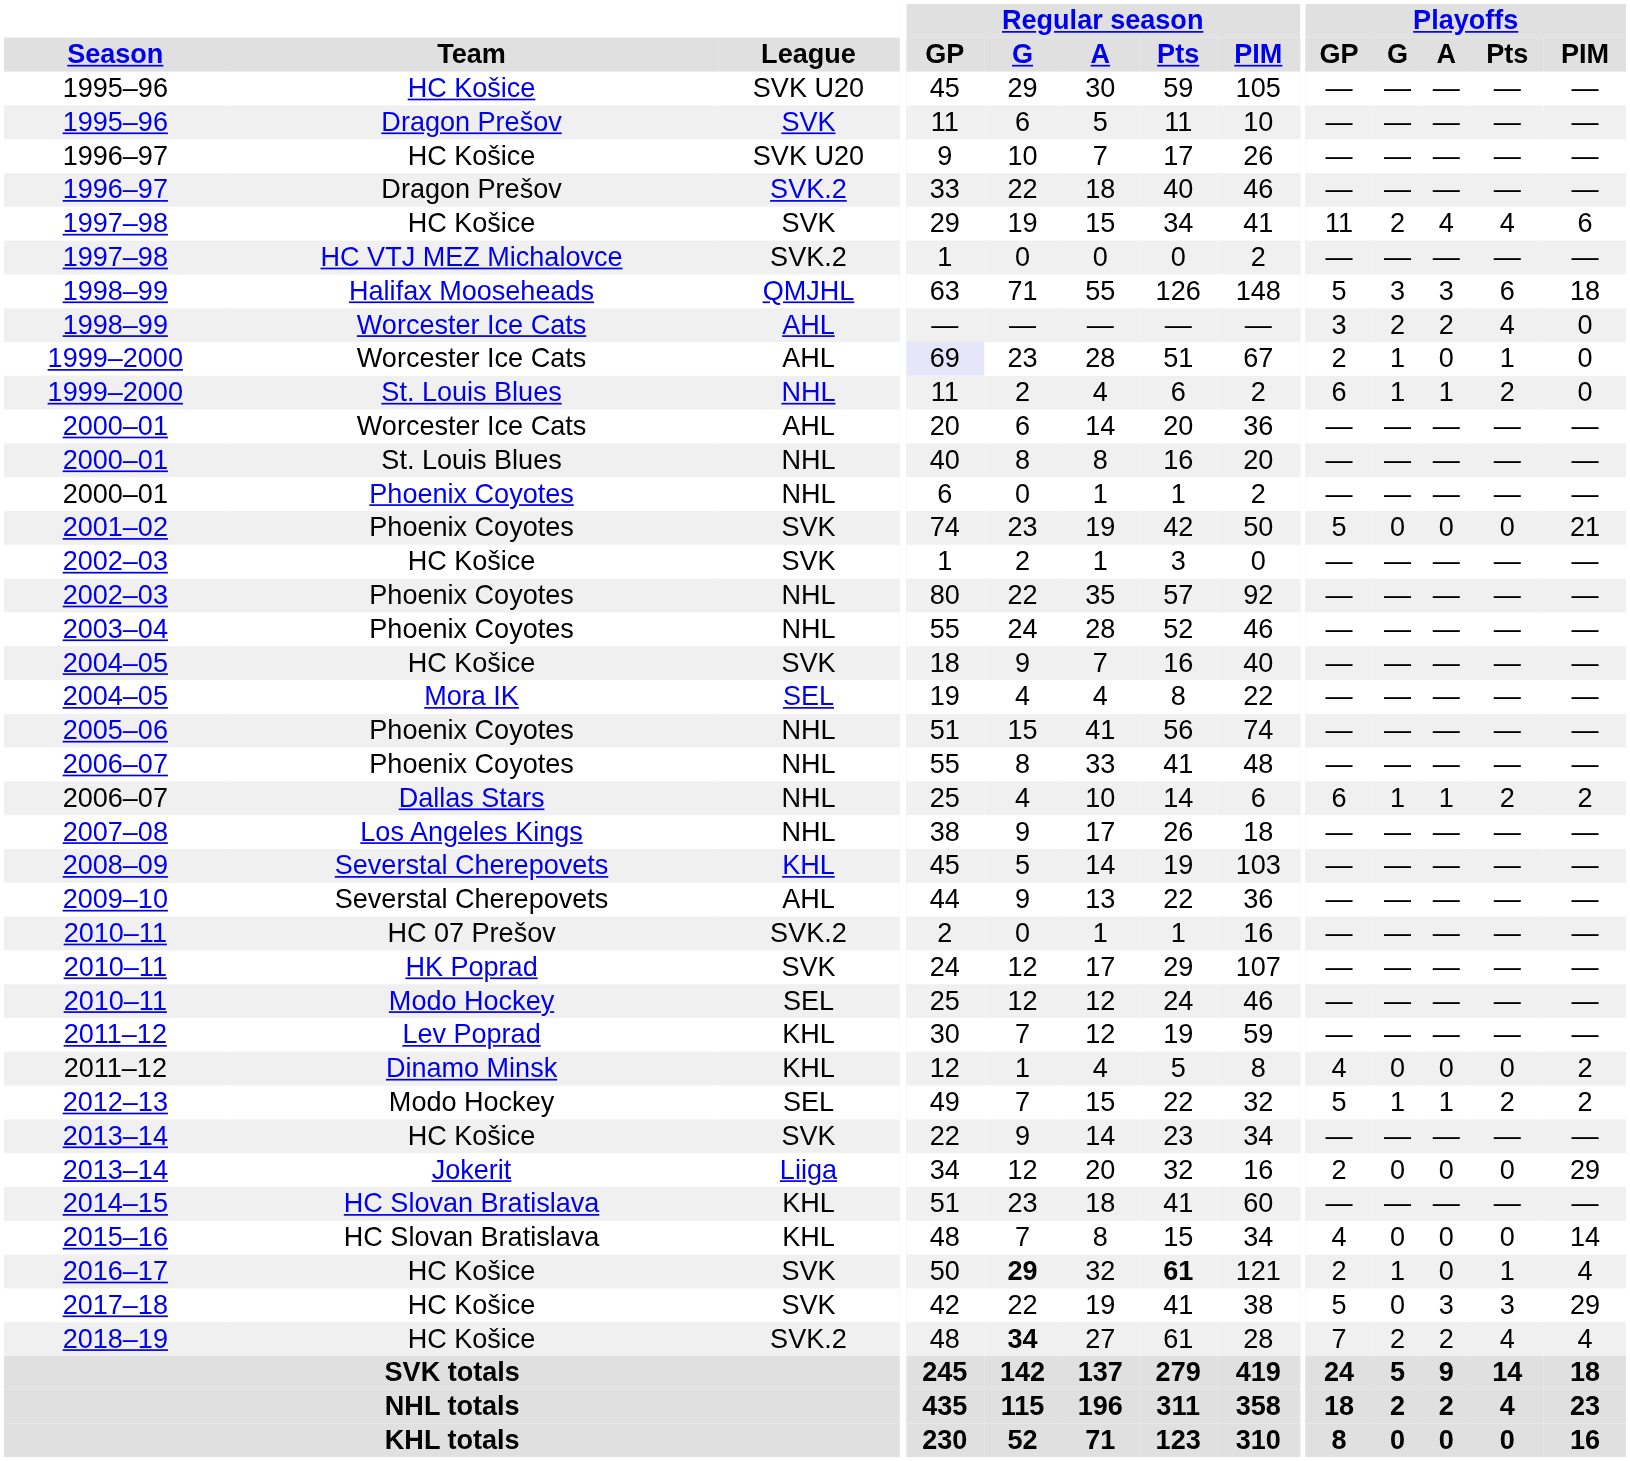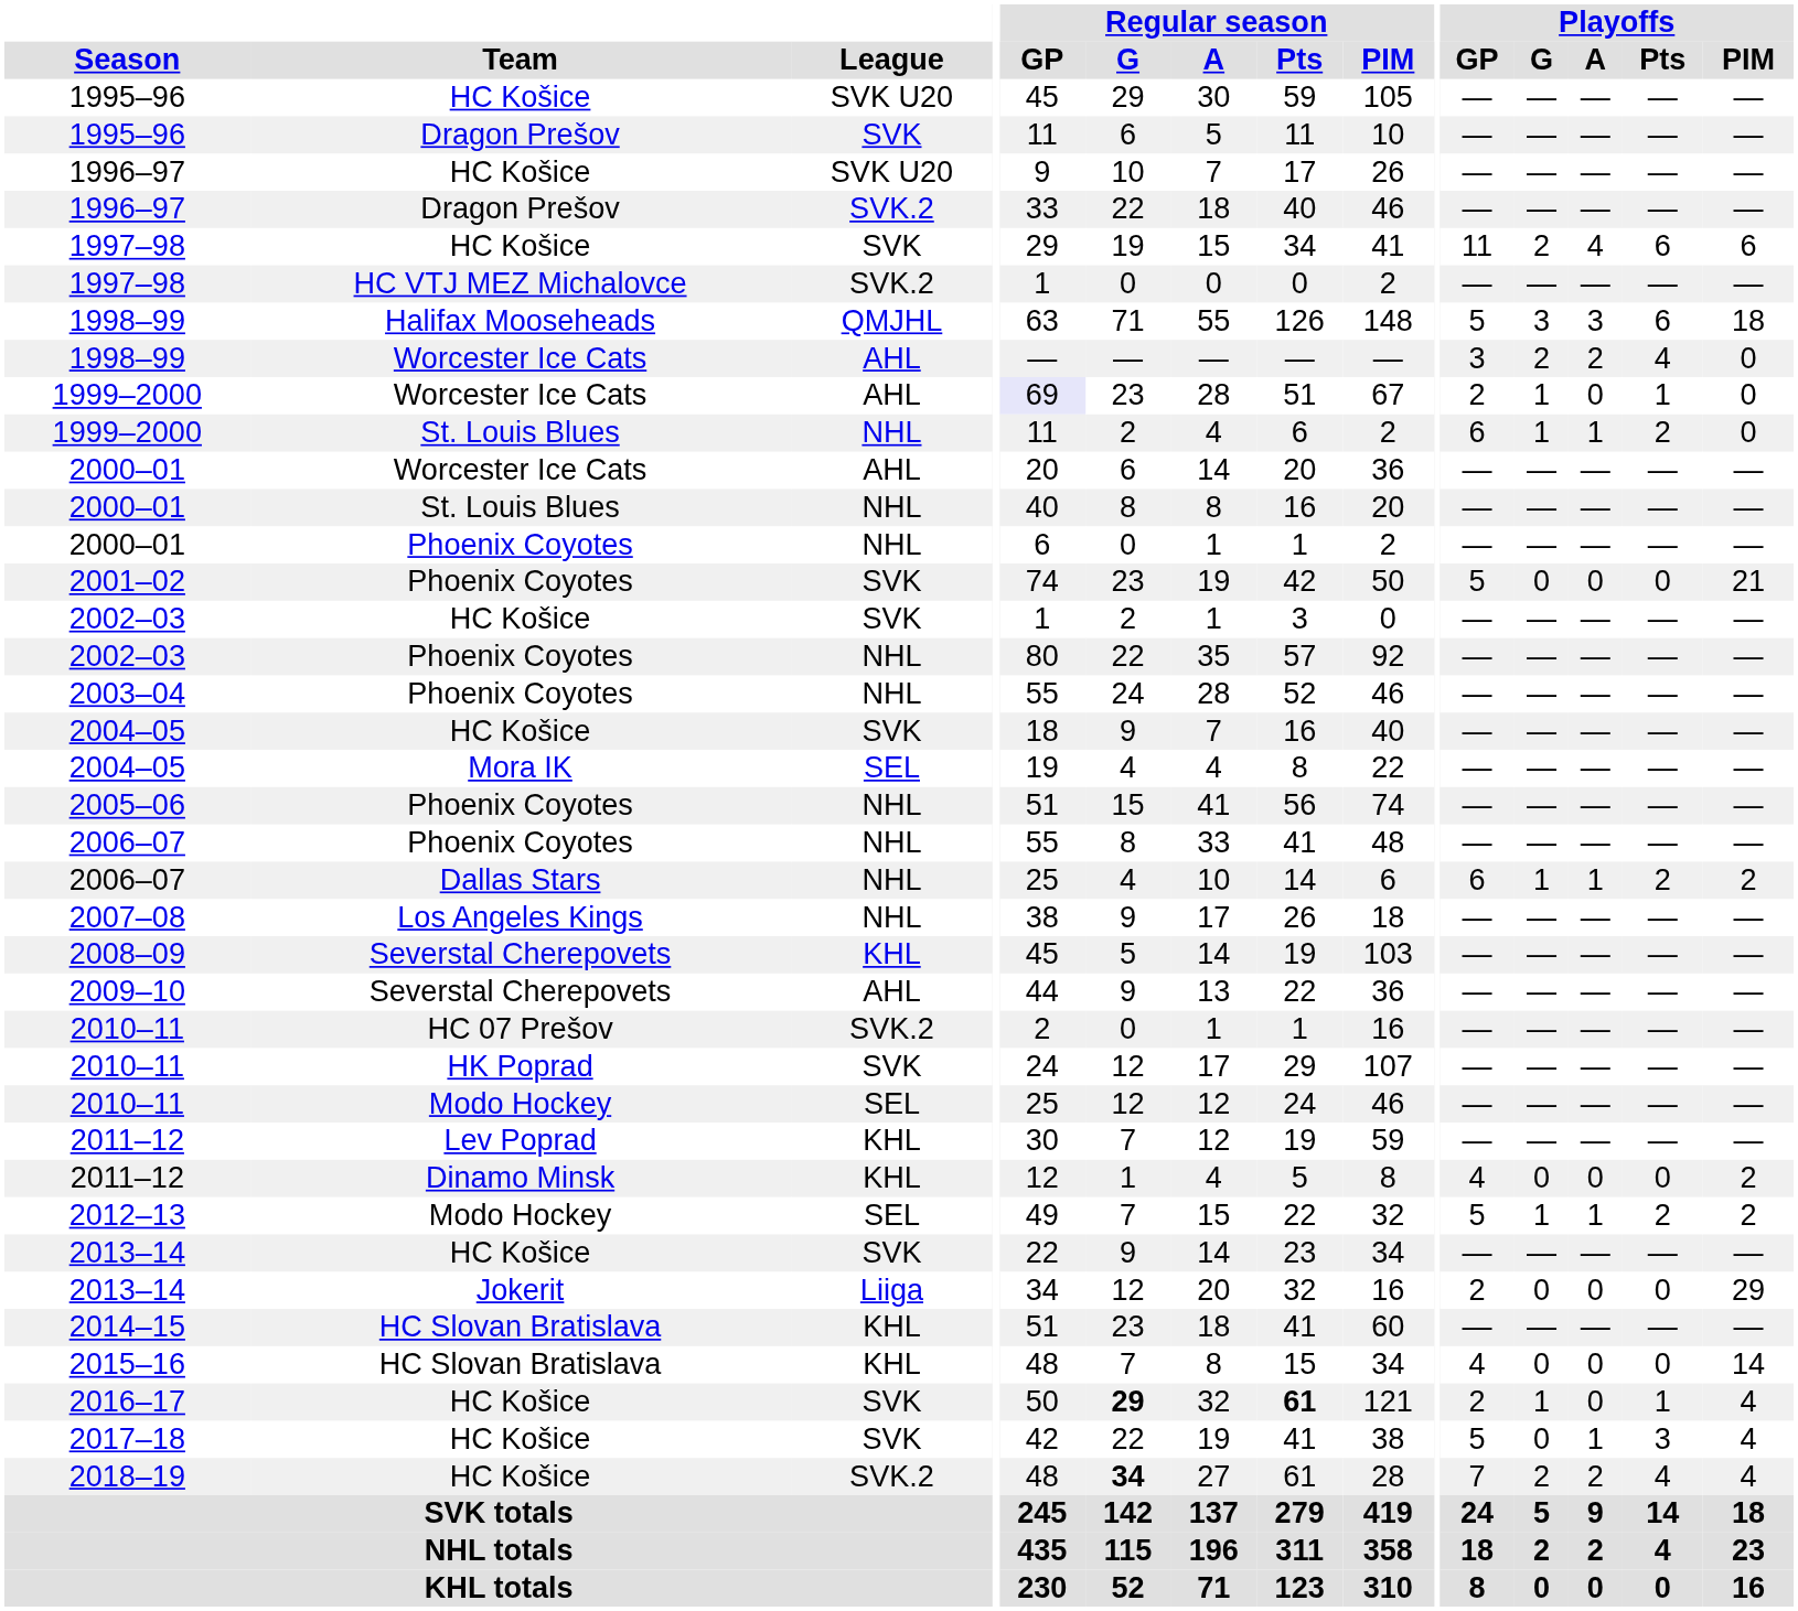 <table border="0" cellpadding="1" cellspacing="0" style="text-align:center; width:60em">
 <tr bgcolor="#e0e0e0">
 <th colspan="3" bgcolor="#ffffff"></th>
 <th rowspan="99" bgcolor="#ffffff"></th>
 <th colspan="5"><a href='#'>Regular season</a></th>
 <th rowspan="99" bgcolor="#ffffff"></th>
 <th colspan="5"><a href='#'>Playoffs</a></th>
 </tr>
 <tr bgcolor="#e0e0e0">
 <th><a href='#'>Season</a></th>
 <th>Team</th>
 <th>League</th>
 <th>GP</th>
 <th><a href='#'>G</a></th>
 <th><a href='#'>A</a></th>
 <th><a href='#'>Pts</a></th>
 <th><a href='#'>PIM</a></th>
 <th>GP</th>
 <th>G</th>
 <th>A</th>
 <th>Pts</th>
 <th>PIM</th>
 </tr>
 <tr>
 <td>1995–96</td>
 <td><a href='#'>HC Košice</a></td>
 <td>SVK U20</td>
 <td>45</td>
 <td>29</td>
 <td>30</td>
 <td>59</td>
 <td>105</td>
 <td>—</td>
 <td>—</td>
 <td>—</td>
 <td>—</td>
 <td>—</td>
 </tr>
 <tr bgcolor="#f0f0f0">
 <td><a href='#'>1995–96</a></td>
 <td><a href='#'>Dragon Prešov</a></td>
 <td><a href='#'>SVK</a></td>
 <td>11</td>
 <td>6</td>
 <td>5</td>
 <td>11</td>
 <td>10</td>
 <td>—</td>
 <td>—</td>
 <td>—</td>
 <td>—</td>
 <td>—</td>
 </tr>
 <tr>
 <td>1996–97</td>
 <td>HC Košice</td>
 <td>SVK U20</td>
 <td>9</td>
 <td>10</td>
 <td>7</td>
 <td>17</td>
 <td>26</td>
 <td>—</td>
 <td>—</td>
 <td>—</td>
 <td>—</td>
 <td>—</td>
 </tr>
 <tr bgcolor="#f0f0f0">
 <td><a href='#'>1996–97</a></td>
 <td>Dragon Prešov</td>
 <td><a href='#'>SVK.2</a></td>
 <td>33</td>
 <td>22</td>
 <td>18</td>
 <td>40</td>
 <td>46</td>
 <td>—</td>
 <td>—</td>
 <td>—</td>
 <td>—</td>
 <td>—</td>
 </tr>
 <tr>
 <td><a href='#'>1997–98</a></td>
 <td>HC Košice</td>
 <td>SVK</td>
 <td>29</td>
 <td>19</td>
 <td>15</td>
 <td>34</td>
 <td>41</td>
 <td>11</td>
 <td>2</td>
 <td>4</td>
-<td>4</td>
+<td>6</td>
 <td>6</td>
 </tr>
 <tr bgcolor="#f0f0f0">
 <td><a href='#'>1997–98</a></td>
 <td><a href='#'>HC VTJ MEZ Michalovce</a></td>
 <td>SVK.2</td>
 <td>1</td>
 <td>0</td>
 <td>0</td>
 <td>0</td>
 <td>2</td>
 <td>—</td>
 <td>—</td>
 <td>—</td>
 <td>—</td>
 <td>—</td>
 </tr>
 <tr>
 <td><a href='#'>1998–99</a></td>
 <td><a href='#'>Halifax Mooseheads</a></td>
 <td><a href='#'>QMJHL</a></td>
 <td>63</td>
 <td>71</td>
 <td>55</td>
 <td>126</td>
 <td>148</td>
 <td>5</td>
 <td>3</td>
 <td>3</td>
 <td>6</td>
 <td>18</td>
 </tr>
 <tr bgcolor="#f0f0f0">
 <td><a href='#'>1998–99</a></td>
 <td><a href='#'>Worcester Ice Cats</a></td>
 <td><a href='#'>AHL</a></td>
 <td>—</td>
 <td>—</td>
 <td>—</td>
 <td>—</td>
 <td>—</td>
 <td>3</td>
 <td>2</td>
 <td>2</td>
 <td>4</td>
 <td>0</td>
 </tr>
 <tr>
 <td><a href='#'>1999–2000</a></td>
 <td>Worcester Ice Cats</td>
 <td>AHL</td>
 <td style="background: lavender;">69</td>
 <td>23</td>
 <td>28</td>
 <td>51</td>
 <td>67</td>
 <td>2</td>
 <td>1</td>
 <td>0</td>
 <td>1</td>
 <td>0</td>
 </tr>
 <tr bgcolor="#f0f0f0">
 <td><a href='#'>1999–2000</a></td>
 <td><a href='#'>St. Louis Blues</a></td>
 <td><a href='#'>NHL</a></td>
 <td>11</td>
 <td>2</td>
 <td>4</td>
 <td>6</td>
 <td>2</td>
 <td>6</td>
 <td>1</td>
 <td>1</td>
 <td>2</td>
 <td>0</td>
 </tr>
 <tr>
 <td><a href='#'>2000–01</a></td>
 <td>Worcester Ice Cats</td>
 <td>AHL</td>
 <td>20</td>
 <td>6</td>
 <td>14</td>
 <td>20</td>
 <td>36</td>
 <td>—</td>
 <td>—</td>
 <td>—</td>
 <td>—</td>
 <td>—</td>
 </tr>
 <tr bgcolor="#f0f0f0">
 <td><a href='#'>2000–01</a></td>
 <td>St. Louis Blues</td>
 <td>NHL</td>
 <td>40</td>
 <td>8</td>
 <td>8</td>
 <td>16</td>
 <td>20</td>
 <td>—</td>
 <td>—</td>
 <td>—</td>
 <td>—</td>
 <td>—</td>
 </tr>
 <tr>
 <td>2000–01</td>
 <td><a href='#'>Phoenix Coyotes</a></td>
 <td>NHL</td>
 <td>6</td>
 <td>0</td>
 <td>1</td>
 <td>1</td>
 <td>2</td>
 <td>—</td>
 <td>—</td>
 <td>—</td>
 <td>—</td>
 <td>—</td>
 </tr>
 <tr bgcolor="#f0f0f0">
 <td><a href='#'>2001–02</a></td>
 <td>Phoenix Coyotes</td>
 <td>SVK</td>
 <td>74</td>
 <td>23</td>
 <td>19</td>
 <td>42</td>
 <td>50</td>
 <td>5</td>
 <td>0</td>
 <td>0</td>
 <td>0</td>
 <td>21</td>
 </tr>
 <tr>
 <td><a href='#'>2002–03</a></td>
 <td>HC Košice</td>
 <td>SVK</td>
 <td>1</td>
 <td>2</td>
 <td>1</td>
 <td>3</td>
 <td>0</td>
 <td>—</td>
 <td>—</td>
 <td>—</td>
 <td>—</td>
 <td>—</td>
 </tr>
 <tr bgcolor="#f0f0f0">
 <td><a href='#'>2002–03</a></td>
 <td>Phoenix Coyotes</td>
 <td>NHL</td>
 <td>80</td>
 <td>22</td>
 <td>35</td>
 <td>57</td>
 <td>92</td>
 <td>—</td>
 <td>—</td>
 <td>—</td>
 <td>—</td>
 <td>—</td>
 </tr>
 <tr>
 <td><a href='#'>2003–04</a></td>
 <td>Phoenix Coyotes</td>
 <td>NHL</td>
 <td>55</td>
 <td>24</td>
 <td>28</td>
 <td>52</td>
 <td>46</td>
 <td>—</td>
 <td>—</td>
 <td>—</td>
 <td>—</td>
 <td>—</td>
 </tr>
 <tr bgcolor="#f0f0f0">
 <td><a href='#'>2004–05</a></td>
 <td>HC Košice</td>
 <td>SVK</td>
 <td>18</td>
 <td>9</td>
 <td>7</td>
 <td>16</td>
 <td>40</td>
 <td>—</td>
 <td>—</td>
 <td>—</td>
 <td>—</td>
 <td>—</td>
 </tr>
 <tr>
 <td><a href='#'>2004–05</a></td>
 <td><a href='#'>Mora IK</a></td>
 <td><a href='#'>SEL</a></td>
 <td>19</td>
 <td>4</td>
 <td>4</td>
 <td>8</td>
 <td>22</td>
 <td>—</td>
 <td>—</td>
 <td>—</td>
 <td>—</td>
 <td>—</td>
 </tr>
 <tr bgcolor="#f0f0f0">
 <td><a href='#'>2005–06</a></td>
 <td>Phoenix Coyotes</td>
 <td>NHL</td>
 <td>51</td>
 <td>15</td>
 <td>41</td>
 <td>56</td>
 <td>74</td>
 <td>—</td>
 <td>—</td>
 <td>—</td>
 <td>—</td>
 <td>—</td>
 </tr>
 <tr>
 <td><a href='#'>2006–07</a></td>
 <td>Phoenix Coyotes</td>
 <td>NHL</td>
 <td>55</td>
 <td>8</td>
 <td>33</td>
 <td>41</td>
 <td>48</td>
 <td>—</td>
 <td>—</td>
 <td>—</td>
 <td>—</td>
 <td>—</td>
 </tr>
 <tr bgcolor="#f0f0f0">
 <td>2006–07</td>
 <td><a href='#'>Dallas Stars</a></td>
 <td>NHL</td>
 <td>25</td>
 <td>4</td>
 <td>10</td>
 <td>14</td>
 <td>6</td>
 <td>6</td>
 <td>1</td>
 <td>1</td>
 <td>2</td>
 <td>2</td>
 </tr>
 <tr>
 <td><a href='#'>2007–08</a></td>
 <td><a href='#'>Los Angeles Kings</a></td>
 <td>NHL</td>
 <td>38</td>
 <td>9</td>
 <td>17</td>
 <td>26</td>
 <td>18</td>
 <td>—</td>
 <td>—</td>
 <td>—</td>
 <td>—</td>
 <td>—</td>
 </tr>
 <tr bgcolor="#f0f0f0">
 <td><a href='#'>2008–09</a></td>
 <td><a href='#'>Severstal Cherepovets</a></td>
 <td><a href='#'>KHL</a></td>
 <td>45</td>
 <td>5</td>
 <td>14</td>
 <td>19</td>
 <td>103</td>
 <td>—</td>
 <td>—</td>
 <td>—</td>
 <td>—</td>
 <td>—</td>
 </tr>
 <tr>
 <td><a href='#'>2009–10</a></td>
 <td>Severstal Cherepovets</td>
 <td>AHL</td>
 <td>44</td>
 <td>9</td>
 <td>13</td>
 <td>22</td>
 <td>36</td>
 <td>—</td>
 <td>—</td>
 <td>—</td>
 <td>—</td>
 <td>—</td>
 </tr>
 <tr bgcolor="#f0f0f0">
 <td><a href='#'>2010–11</a></td>
 <td>HC 07 Prešov</td>
 <td>SVK.2</td>
 <td>2</td>
 <td>0</td>
 <td>1</td>
 <td>1</td>
 <td>16</td>
 <td>—</td>
 <td>—</td>
 <td>—</td>
 <td>—</td>
 <td>—</td>
 </tr>
 <tr>
 <td><a href='#'>2010–11</a></td>
 <td><a href='#'>HK Poprad</a></td>
 <td>SVK</td>
 <td>24</td>
 <td>12</td>
 <td>17</td>
 <td>29</td>
 <td>107</td>
 <td>—</td>
 <td>—</td>
 <td>—</td>
 <td>—</td>
 <td>—</td>
 </tr>
 <tr bgcolor="#f0f0f0">
 <td><a href='#'>2010–11</a></td>
 <td><a href='#'>Modo Hockey</a></td>
 <td>SEL</td>
 <td>25</td>
 <td>12</td>
 <td>12</td>
 <td>24</td>
 <td>46</td>
 <td>—</td>
 <td>—</td>
 <td>—</td>
 <td>—</td>
 <td>—</td>
 </tr>
 <tr>
 <td><a href='#'>2011–12</a></td>
 <td><a href='#'>Lev Poprad</a></td>
 <td>KHL</td>
 <td>30</td>
 <td>7</td>
 <td>12</td>
 <td>19</td>
 <td>59</td>
 <td>—</td>
 <td>—</td>
 <td>—</td>
 <td>—</td>
 <td>—</td>
 </tr>
 <tr bgcolor="#f0f0f0">
 <td>2011–12</td>
 <td><a href='#'>Dinamo Minsk</a></td>
 <td>KHL</td>
 <td>12</td>
 <td>1</td>
 <td>4</td>
 <td>5</td>
 <td>8</td>
 <td>4</td>
 <td>0</td>
 <td>0</td>
 <td>0</td>
 <td>2</td>
 </tr>
 <tr>
 <td><a href='#'>2012–13</a></td>
 <td>Modo Hockey</td>
 <td>SEL</td>
 <td>49</td>
 <td>7</td>
 <td>15</td>
 <td>22</td>
 <td>32</td>
 <td>5</td>
 <td>1</td>
 <td>1</td>
 <td>2</td>
 <td>2</td>
 </tr>
 <tr bgcolor="#f0f0f0">
 <td><a href='#'>2013–14</a></td>
 <td>HC Košice</td>
 <td>SVK</td>
 <td>22</td>
 <td>9</td>
 <td>14</td>
 <td>23</td>
 <td>34</td>
 <td>—</td>
 <td>—</td>
 <td>—</td>
 <td>—</td>
 <td>—</td>
 </tr>
 <tr>
 <td><a href='#'>2013–14</a></td>
 <td><a href='#'>Jokerit</a></td>
 <td><a href='#'>Liiga</a></td>
 <td>34</td>
 <td>12</td>
 <td>20</td>
 <td>32</td>
 <td>16</td>
 <td>2</td>
 <td>0</td>
 <td>0</td>
 <td>0</td>
 <td>29</td>
 </tr>
 <tr bgcolor="#f0f0f0">
 <td><a href='#'>2014–15</a></td>
 <td><a href='#'>HC Slovan Bratislava</a></td>
 <td>KHL</td>
 <td>51</td>
 <td>23</td>
 <td>18</td>
 <td>41</td>
 <td>60</td>
 <td>—</td>
 <td>—</td>
 <td>—</td>
 <td>—</td>
 <td>—</td>
 </tr>
 <tr>
 <td><a href='#'>2015–16</a></td>
 <td>HC Slovan Bratislava</td>
 <td>KHL</td>
 <td>48</td>
 <td>7</td>
 <td>8</td>
 <td>15</td>
 <td>34</td>
 <td>4</td>
 <td>0</td>
 <td>0</td>
 <td>0</td>
 <td>14</td>
 </tr>
 <tr bgcolor="#f0f0f0">
 <td><a href='#'>2016–17</a></td>
 <td>HC Košice</td>
 <td>SVK</td>
 <td>50</td>
 <td><strong>29</strong></td>
 <td>32</td>
 <td><strong>61</strong></td>
 <td>121</td>
 <td>2</td>
 <td>1</td>
 <td>0</td>
 <td>1</td>
 <td>4</td>
 </tr>
 <tr>
 <td><a href='#'>2017–18</a></td>
 <td>HC Košice</td>
 <td>SVK</td>
 <td>42</td>
 <td>22</td>
 <td>19</td>
 <td>41</td>
 <td>38</td>
 <td>5</td>
 <td>0</td>
+<td>1</td>
 <td>3</td>
-<td>3</td>
-<td>29</td>
+<td>4</td>
 </tr>
 <tr bgcolor="#f0f0f0">
 <td><a href='#'>2018–19</a></td>
 <td>HC Košice</td>
 <td>SVK.2</td>
 <td>48</td>
 <td><strong>34</strong></td>
 <td>27</td>
 <td>61</td>
 <td>28</td>
 <td>7</td>
 <td>2</td>
 <td>2</td>
 <td>4</td>
 <td>4</td>
 </tr>
 <tr bgcolor="#e0e0e0">
 <th colspan="3">SVK totals</th>
 <th>245</th>
 <th>142</th>
 <th>137</th>
 <th>279</th>
 <th>419</th>
 <th>24</th>
 <th>5</th>
 <th>9</th>
 <th>14</th>
 <th>18</th>
 </tr>
 <tr bgcolor="#e0e0e0">
 <th colspan="3">NHL totals</th>
 <th>435</th>
 <th>115</th>
 <th>196</th>
 <th>311</th>
 <th>358</th>
 <th>18</th>
 <th>2</th>
 <th>2</th>
 <th>4</th>
 <th>23</th>
 </tr>
 <tr bgcolor="#e0e0e0">
 <th colspan="3">KHL totals</th>
 <th>230</th>
 <th>52</th>
 <th>71</th>
 <th>123</th>
 <th>310</th>
 <th>8</th>
 <th>0</th>
 <th>0</th>
 <th>0</th>
 <th>16</th>
 </tr>
 </table>
